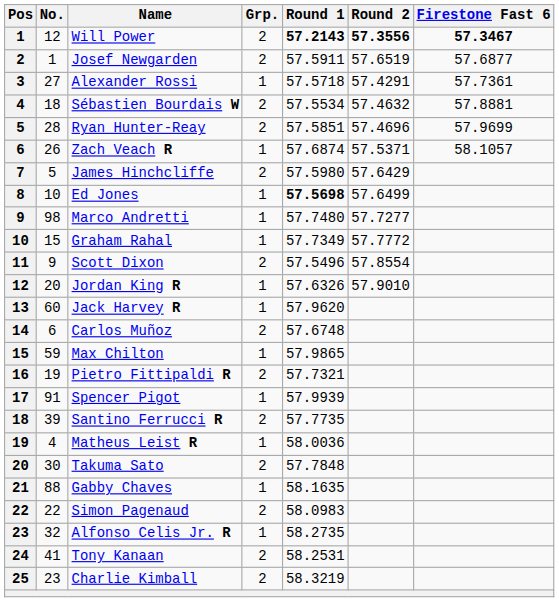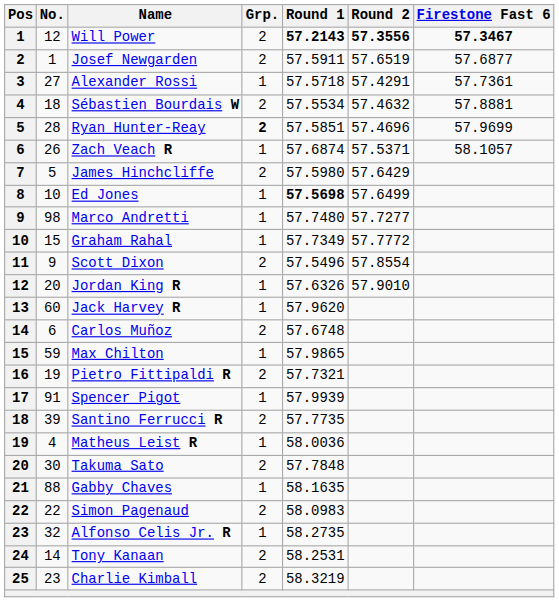 <table class="wikitable sortable" style="text-align:center; font-size: 95%;">
 <tr>
 <th>Pos</th>
 <th>No.</th>
 <th>Name</th>
 <th>Grp.</th>
 <th>Round 1</th>
 <th>Round 2</th>
 <th><a href='#'>Firestone</a> Fast 6</th>
 </tr>
 <tr>
 <th scope="row">1</th>
 <td>12</td>
 <td align="left"> <a href='#'>Will Power</a></td>
 <td>2</td>
 <td><strong>57.2143</strong></td>
 <td><strong>57.3556</strong></td>
 <td><strong>57.3467</strong></td>
 </tr>
 <tr>
 <th scope="row">2</th>
 <td>1</td>
 <td align="left"> <a href='#'>Josef Newgarden</a></td>
 <td>2</td>
 <td>57.5911</td>
 <td>57.6519</td>
 <td>57.6877</td>
 </tr>
 <tr>
 <th scope="row">3</th>
 <td>27</td>
 <td align="left"> <a href='#'>Alexander Rossi</a></td>
 <td>1</td>
 <td>57.5718</td>
 <td>57.4291</td>
 <td>57.7361</td>
 </tr>
 <tr>
 <th scope="row">4</th>
 <td>18</td>
 <td align="left"> <a href='#'>Sébastien Bourdais</a> <strong><span>W</span></strong></td>
 <td>2</td>
 <td>57.5534</td>
 <td>57.4632</td>
 <td>57.8881</td>
 </tr>
 <tr>
 <th scope="row">5</th>
 <td>28</td>
 <td align="left"> <a href='#'>Ryan Hunter-Reay</a></td>
-<td>2</td>
+<td><strong>2</strong></td>
 <td>57.5851</td>
 <td>57.4696</td>
 <td>57.9699</td>
 </tr>
 <tr>
 <th scope="row">6</th>
 <td>26</td>
 <td align="left"> <a href='#'>Zach Veach</a> <strong><span>R</span></strong></td>
 <td>1</td>
 <td>57.6874</td>
 <td>57.5371</td>
 <td>58.1057</td>
 </tr>
 <tr>
 <th scope="row">7</th>
 <td>5</td>
 <td align="left"> <a href='#'>James Hinchcliffe</a></td>
 <td>2</td>
 <td>57.5980</td>
 <td>57.6429</td>
 <td></td>
 </tr>
 <tr>
 <th scope="row">8</th>
 <td>10</td>
 <td align="left"> <a href='#'>Ed Jones</a></td>
 <td>1</td>
 <td><strong>57.5698</strong></td>
 <td>57.6499</td>
 <td></td>
 </tr>
 <tr>
 <th scope="row">9</th>
 <td>98</td>
 <td align="left"> <a href='#'>Marco Andretti</a></td>
 <td>1</td>
 <td>57.7480</td>
 <td>57.7277</td>
 <td></td>
 </tr>
 <tr>
 <th>10</th>
 <td>15</td>
 <td align="left"> <a href='#'>Graham Rahal</a></td>
 <td>1</td>
 <td>57.7349</td>
 <td>57.7772</td>
 <td></td>
 </tr>
 <tr>
 <th scope="row">11</th>
 <td>9</td>
 <td align="left"> <a href='#'>Scott Dixon</a></td>
 <td>2</td>
 <td>57.5496</td>
 <td>57.8554</td>
 <td></td>
 </tr>
 <tr>
 <th scope="row">12</th>
 <td>20</td>
 <td align="left"> <a href='#'>Jordan King</a> <strong><span>R</span></strong></td>
 <td>1</td>
 <td>57.6326</td>
 <td>57.9010</td>
 <td></td>
 </tr>
 <tr>
 <th scope="row">13</th>
 <td>60</td>
 <td align="left"> <a href='#'>Jack Harvey</a> <strong><span>R</span></strong></td>
 <td>1</td>
 <td>57.9620</td>
 <td></td>
 <td></td>
 </tr>
 <tr>
 <th scope="row">14</th>
 <td>6</td>
 <td align="left"> <a href='#'>Carlos Muñoz</a></td>
 <td>2</td>
 <td>57.6748</td>
 <td></td>
 <td></td>
 </tr>
 <tr>
 <th scope="row">15</th>
 <td>59</td>
 <td align="left"> <a href='#'>Max Chilton</a></td>
 <td>1</td>
 <td>57.9865</td>
 <td></td>
 <td></td>
 </tr>
 <tr>
 <th>16</th>
 <td>19</td>
 <td align="left"> <a href='#'>Pietro Fittipaldi</a> <strong><span>R</span></strong></td>
 <td>2</td>
 <td>57.7321</td>
 <td></td>
 <td></td>
 </tr>
 <tr>
 <th scope="row">17</th>
 <td>91</td>
 <td align="left"> <a href='#'>Spencer Pigot</a></td>
 <td>1</td>
 <td>57.9939</td>
 <td></td>
 <td></td>
 </tr>
 <tr>
 <th>18</th>
 <td>39</td>
 <td align="left"> <a href='#'>Santino Ferrucci</a> <strong><span>R</span></strong></td>
 <td>2</td>
 <td>57.7735</td>
 <td></td>
 <td></td>
 </tr>
 <tr>
 <th scope="row">19</th>
 <td>4</td>
 <td align="left"> <a href='#'>Matheus Leist</a> <strong><span>R</span></strong></td>
 <td>1</td>
 <td>58.0036</td>
 <td></td>
 <td></td>
 </tr>
 <tr>
 <th scope="row">20</th>
 <td>30</td>
 <td align="left"> <a href='#'>Takuma Sato</a></td>
 <td>2</td>
 <td>57.7848</td>
 <td></td>
 <td></td>
 </tr>
 <tr>
 <th scope="row">21</th>
 <td>88</td>
 <td align="left"> <a href='#'>Gabby Chaves</a></td>
 <td>1</td>
 <td>58.1635</td>
 <td></td>
 <td></td>
 </tr>
 <tr>
 <th scope="row">22</th>
 <td>22</td>
 <td align="left"> <a href='#'>Simon Pagenaud</a></td>
 <td>2</td>
 <td>58.0983</td>
 <td></td>
 <td></td>
 </tr>
 <tr>
 <th>23</th>
 <td>32</td>
 <td align="left"> <a href='#'>Alfonso Celis Jr.</a> <strong><span>R</span></strong></td>
 <td>1</td>
 <td>58.2735</td>
 <td></td>
 <td></td>
 </tr>
 <tr>
 <th scope="row">24</th>
-<td>41</td>
+<td>14</td>
 <td align="left"> <a href='#'>Tony Kanaan</a></td>
 <td>2</td>
 <td>58.2531</td>
 <td></td>
 <td></td>
 </tr>
 <tr>
 <th scope="row">25</th>
 <td>23</td>
 <td align="left"> <a href='#'>Charlie Kimball</a></td>
 <td>2</td>
 <td>58.3219</td>
 <td></td>
 <td></td>
 </tr>
 <tr>
 <th colspan="11"></th>
 </tr>
 </table>
